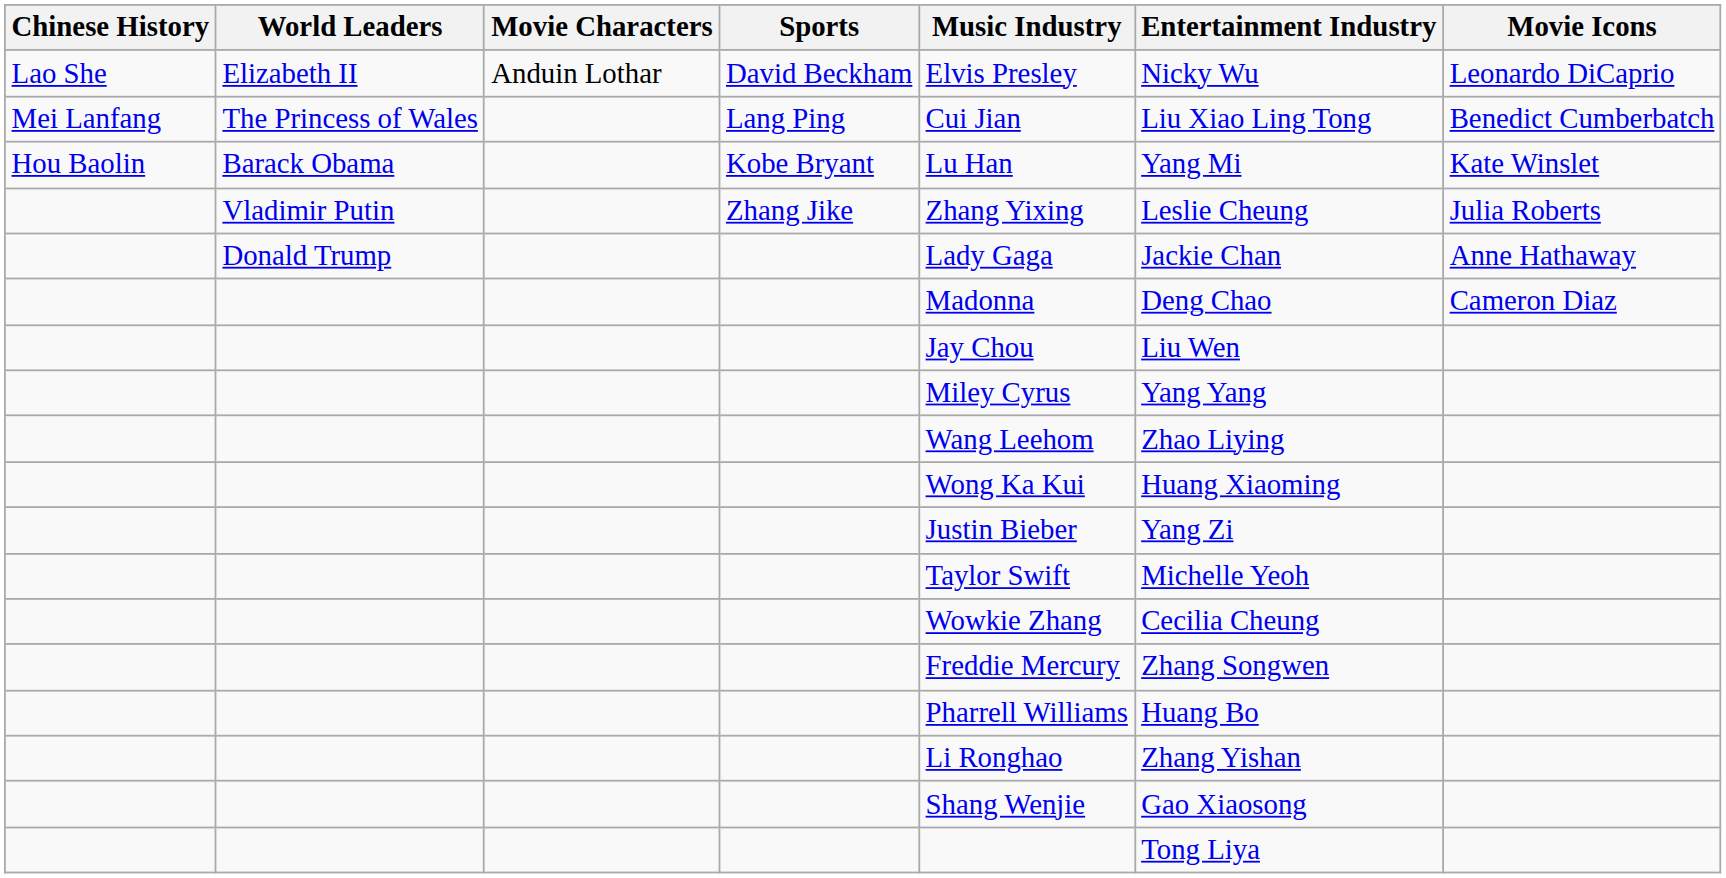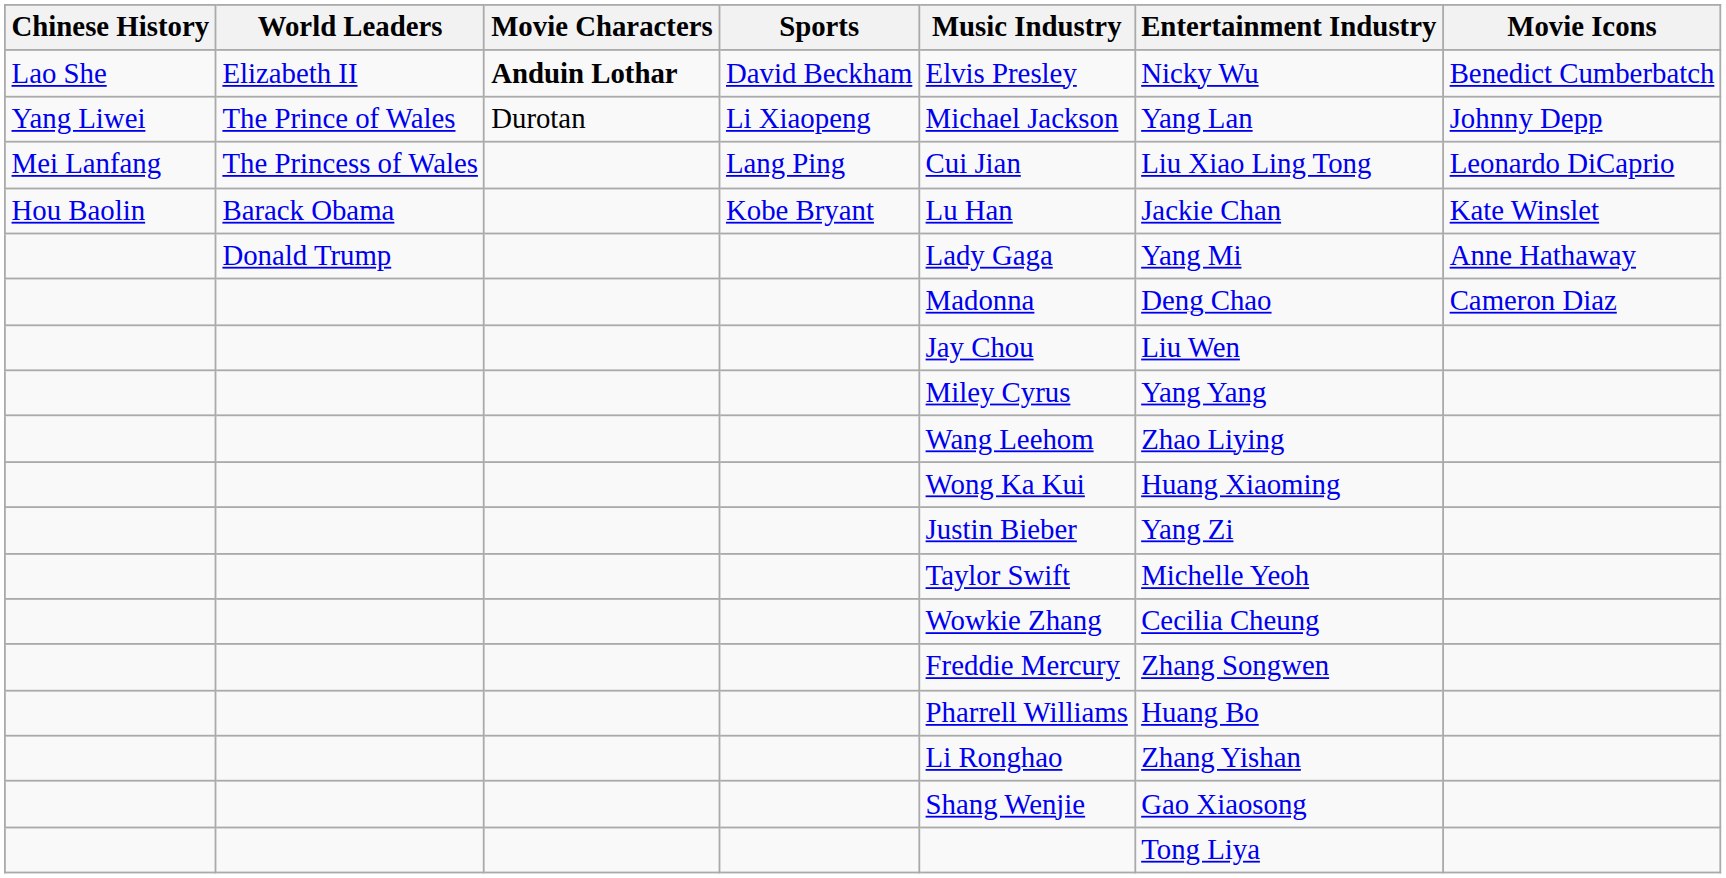 <table class="wikitable">
 <tr>
 <th>Chinese History</th>
 <th>World Leaders</th>
 <th>Movie Characters</th>
 <th>Sports</th>
 <th>Music Industry</th>
 <th>Entertainment Industry</th>
 <th>Movie Icons</th>
 </tr>
 <tr>
 <td><a href='#'>Lao She</a></td>
 <td><a href='#'>Elizabeth II</a></td>
-<td>Anduin Lothar</td>
+<td><strong>Anduin Lothar</strong></td>
 <td><a href='#'>David Beckham</a></td>
 <td><a href='#'>Elvis Presley</a></td>
 <td><a href='#'>Nicky Wu</a></td>
-<td><a href='#'>Leonardo DiCaprio</a></td>
+<td><a href='#'>Benedict Cumberbatch</a></td>
+</tr>
+<tr>
+<td><a href='#'>Yang Liwei</a></td>
+<td><a href='#'>The Prince of Wales</a></td>
+<td>Durotan</td>
+<td><a href='#'>Li Xiaopeng</a></td>
+<td><a href='#'>Michael Jackson</a></td>
+<td><a href='#'>Yang Lan</a></td>
+<td><a href='#'>Johnny Depp</a></td>
 </tr>
 <tr>
 <td><a href='#'>Mei Lanfang</a></td>
 <td><a href='#'>The Princess of Wales</a></td>
 <td></td>
 <td><a href='#'>Lang Ping</a></td>
 <td><a href='#'>Cui Jian</a></td>
 <td><a href='#'>Liu Xiao Ling Tong</a></td>
-<td><a href='#'>Benedict Cumberbatch</a></td>
+<td><a href='#'>Leonardo DiCaprio</a></td>
 </tr>
 <tr>
 <td><a href='#'>Hou Baolin</a></td>
 <td><a href='#'>Barack Obama</a></td>
 <td></td>
 <td><a href='#'>Kobe Bryant</a></td>
 <td><a href='#'>Lu Han</a></td>
-<td><a href='#'>Yang Mi</a></td>
+<td><a href='#'>Jackie Chan</a></td>
 <td><a href='#'>Kate Winslet</a></td>
-</tr>
-<tr>
-<td></td>
-<td><a href='#'>Vladimir Putin</a></td>
-<td></td>
-<td><a href='#'>Zhang Jike</a></td>
-<td><a href='#'>Zhang Yixing</a></td>
-<td><a href='#'>Leslie Cheung</a></td>
-<td><a href='#'>Julia Roberts</a></td>
 </tr>
 <tr>
 <td></td>
 <td><a href='#'>Donald Trump</a></td>
 <td></td>
 <td></td>
 <td><a href='#'>Lady Gaga</a></td>
-<td><a href='#'>Jackie Chan</a></td>
+<td><a href='#'>Yang Mi</a></td>
 <td><a href='#'>Anne Hathaway</a></td>
 </tr>
 <tr>
 <td></td>
 <td></td>
 <td></td>
 <td></td>
 <td><a href='#'>Madonna</a></td>
 <td><a href='#'>Deng Chao</a></td>
 <td><a href='#'>Cameron Diaz</a></td>
 </tr>
 <tr>
 <td></td>
 <td></td>
 <td></td>
 <td></td>
 <td><a href='#'>Jay Chou</a></td>
 <td><a href='#'>Liu Wen</a></td>
 <td></td>
 </tr>
 <tr>
 <td></td>
 <td></td>
 <td></td>
 <td></td>
 <td><a href='#'>Miley Cyrus</a></td>
 <td><a href='#'>Yang Yang</a></td>
 <td></td>
 </tr>
 <tr>
 <td></td>
 <td></td>
 <td></td>
 <td></td>
 <td><a href='#'>Wang Leehom</a></td>
 <td><a href='#'>Zhao Liying</a></td>
 <td></td>
 </tr>
 <tr>
 <td></td>
 <td></td>
 <td></td>
 <td></td>
 <td><a href='#'>Wong Ka Kui</a></td>
 <td><a href='#'>Huang Xiaoming</a></td>
 <td></td>
 </tr>
 <tr>
 <td></td>
 <td></td>
 <td></td>
 <td></td>
 <td><a href='#'>Justin Bieber</a></td>
 <td><a href='#'>Yang Zi</a></td>
 <td></td>
 </tr>
 <tr>
 <td></td>
 <td></td>
 <td></td>
 <td></td>
 <td><a href='#'>Taylor Swift</a></td>
 <td><a href='#'>Michelle Yeoh</a></td>
 <td></td>
 </tr>
 <tr>
 <td></td>
 <td></td>
 <td></td>
 <td></td>
 <td><a href='#'>Wowkie Zhang</a></td>
 <td><a href='#'>Cecilia Cheung</a></td>
 <td></td>
 </tr>
 <tr>
 <td></td>
 <td></td>
 <td></td>
 <td></td>
 <td><a href='#'>Freddie Mercury</a></td>
 <td><a href='#'>Zhang Songwen</a></td>
 <td></td>
 </tr>
 <tr>
 <td></td>
 <td></td>
 <td></td>
 <td></td>
 <td><a href='#'>Pharrell Williams</a></td>
 <td><a href='#'>Huang Bo</a></td>
 <td></td>
 </tr>
 <tr>
 <td></td>
 <td></td>
 <td></td>
 <td></td>
 <td><a href='#'>Li Ronghao</a></td>
 <td><a href='#'>Zhang Yishan</a></td>
 <td></td>
 </tr>
 <tr>
 <td></td>
 <td></td>
 <td></td>
 <td></td>
 <td><a href='#'>Shang Wenjie</a></td>
 <td><a href='#'>Gao Xiaosong</a></td>
 <td></td>
 </tr>
 <tr>
 <td></td>
 <td></td>
 <td></td>
 <td></td>
 <td></td>
 <td><a href='#'>Tong Liya</a></td>
 <td></td>
 </tr>
 </table>
